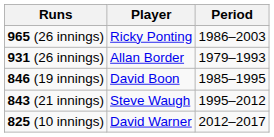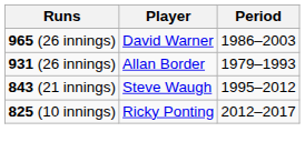 <table class="wikitable">
 <tr>
 <th>Runs</th>
 <th>Player</th>
 <th>Period</th>
 </tr>
 <tr>
 <td><strong>965</strong> (26 innings)</td>
-<td> <a href='#'>Ricky Ponting</a></td>
+<td> <a href='#'>David Warner</a></td>
 <td>1986–2003</td>
 </tr>
 <tr>
 <td><strong>931</strong> (26 innings)</td>
 <td> <a href='#'>Allan Border</a></td>
 <td>1979–1993</td>
 </tr>
 <tr>
-<td><strong>846</strong> (19 innings)</td>
-<td> <a href='#'>David Boon</a></td>
-<td>1985–1995</td>
-</tr>
-<tr>
 <td><strong>843</strong> (21 innings)</td>
 <td> <a href='#'>Steve Waugh</a></td>
 <td>1995–2012</td>
 </tr>
 <tr>
 <td><strong>825</strong> (10 innings)</td>
-<td> <a href='#'>David Warner</a></td>
+<td> <a href='#'>Ricky Ponting</a></td>
 <td>2012–2017</td>
 </tr>
 </table>
